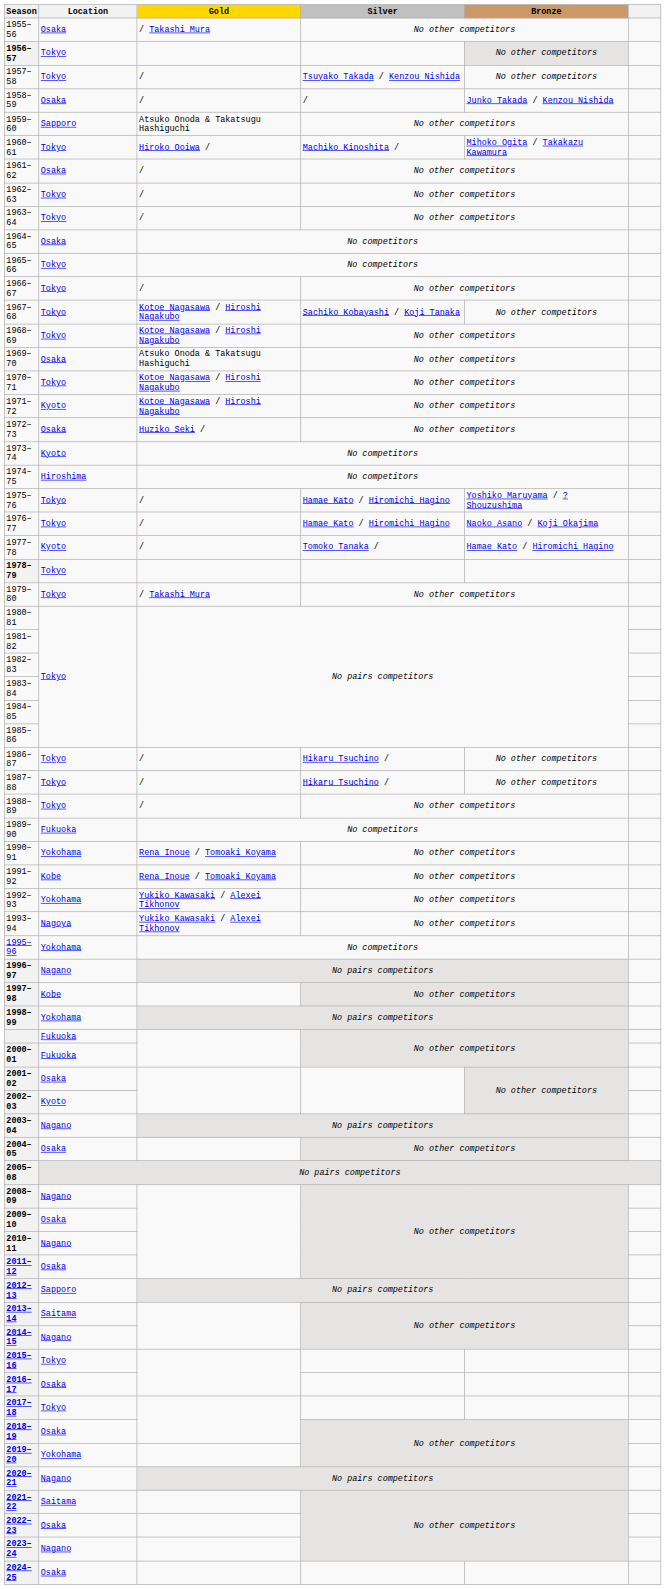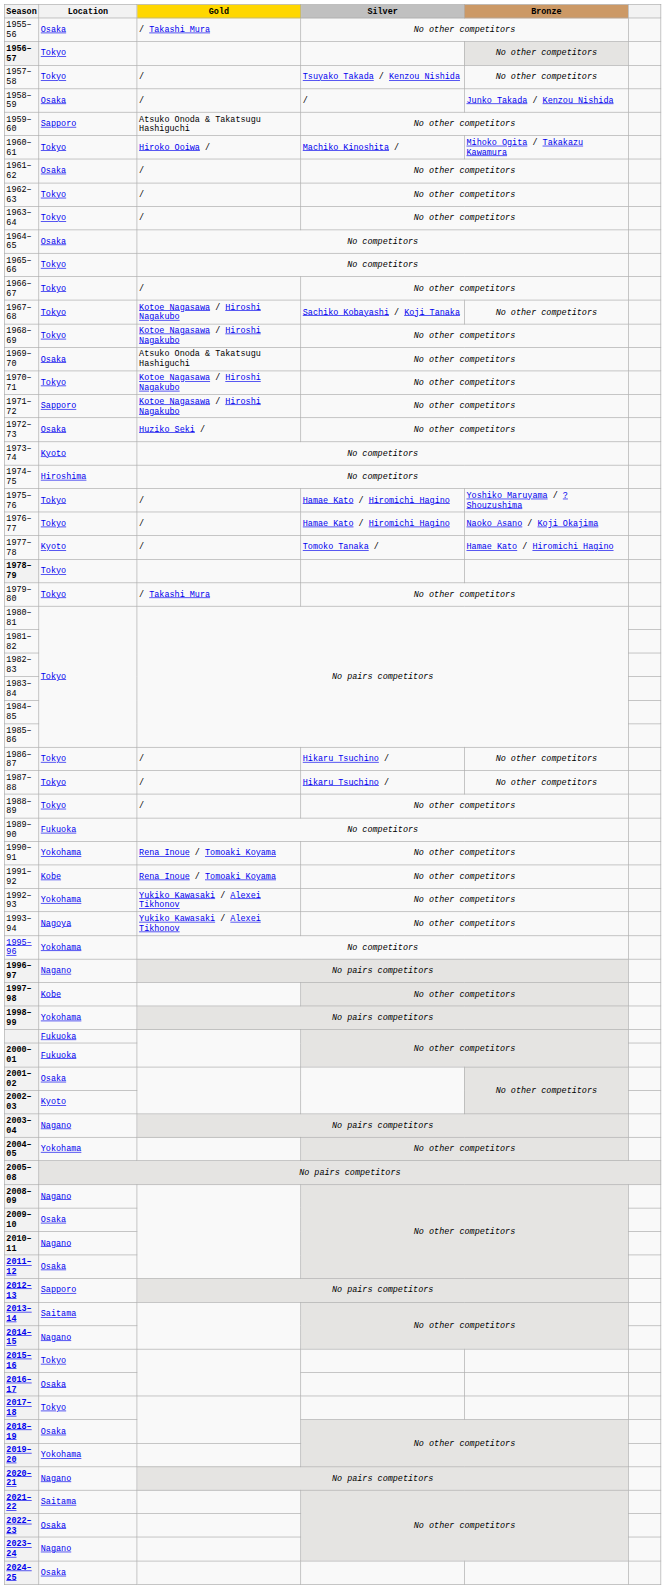 <table class="wikitable unsortable" style="text-align:left; width:80%">
 <tr>
 <th scope="col" style="text-align:center; width:5%">Season</th>
 <th scope="col" style="text-align:center; width:15%">Location</th>
 <th scope="col" style="text-align:center; width:25%; background:gold">Gold</th>
 <th scope="col" style="text-align:center; width:25%; background:silver">Silver</th>
 <th scope="col" style="text-align:center; width:25%; background:#c96">Bronze</th>
 <th scope="col" style="text-align:center; width:5%"></th>
 </tr>
 <tr>
 <td>1955–56</td>
 <td><a href='#'>Osaka</a></td>
 <td> / <a href='#'>Takashi Mura</a></td>
 <td colspan="2" align="center"><em>No other competitors</em></td>
 <td></td>
 </tr>
 <tr>
 <th scope="row" style="text-align:left">1956–57</th>
 <td><a href='#'>Tokyo</a></td>
 <td></td>
 <td></td>
 <td align="center" bgcolor="e5e4e2"><em>No other competitors</em></td>
 <td></td>
 </tr>
 <tr>
 <td>1957–58</td>
 <td><a href='#'>Tokyo</a></td>
 <td> / </td>
 <td><a href='#'>Tsuyako Takada</a> / <a href='#'>Kenzou Nishida</a></td>
 <td align="center"><em>No other competitors</em></td>
 <td></td>
 </tr>
 <tr>
 <td>1958–59</td>
 <td><a href='#'>Osaka</a></td>
 <td> / </td>
 <td> / </td>
 <td><a href='#'>Junko Takada</a> / <a href='#'>Kenzou Nishida</a></td>
 <td></td>
 </tr>
 <tr>
 <td>1959–60</td>
 <td><a href='#'>Sapporo</a></td>
 <td>Atsuko Onoda & Takatsugu Hashiguchi</td>
 <td colspan="2" align="center"><em>No other competitors</em></td>
 <td></td>
 </tr>
 <tr>
 <td>1960–61</td>
 <td><a href='#'>Tokyo</a></td>
 <td><a href='#'>Hiroko Ooiwa</a> / </td>
 <td><a href='#'>Machiko Kinoshita</a> / </td>
 <td><a href='#'>Mihoko Ogita</a> / <a href='#'>Takakazu Kawamura</a></td>
 <td></td>
 </tr>
 <tr>
 <td>1961–62</td>
 <td><a href='#'>Osaka</a></td>
 <td> / </td>
 <td colspan=2 align=center><em>No other competitors</em></td>
 <td></td>
 </tr>
 <tr>
 <td>1962–63</td>
 <td><a href='#'>Tokyo</a></td>
 <td> / </td>
 <td colspan=2 align=center><em>No other competitors</em></td>
 <td></td>
 </tr>
 <tr>
 <td>1963–64</td>
 <td><a href='#'>Tokyo</a></td>
 <td> / </td>
 <td colspan=2 align=center><em>No other competitors</em></td>
 <td></td>
 </tr>
 <tr>
 <td>1964–65</td>
 <td><a href='#'>Osaka</a></td>
 <td colspan=3 align=center><em>No competitors</em></td>
 <td></td>
 </tr>
 <tr>
 <td>1965–66</td>
 <td><a href='#'>Tokyo</a></td>
 <td colspan=3 align=center><em>No competitors</em></td>
 <td></td>
 </tr>
 <tr>
 <td>1966–67</td>
 <td><a href='#'>Tokyo</a></td>
 <td> / </td>
 <td colspan=2 align=center><em>No other competitors</em></td>
 <td></td>
 </tr>
 <tr>
 <td>1967–68</td>
 <td><a href='#'>Tokyo</a></td>
 <td><a href='#'>Kotoe Nagasawa</a> / <a href='#'>Hiroshi Nagakubo</a></td>
 <td><a href='#'>Sachiko Kobayashi</a> / <a href='#'>Koji Tanaka</a></td>
 <td align="center"><em>No other competitors</em></td>
 <td></td>
 </tr>
 <tr>
 <td>1968–69</td>
 <td><a href='#'>Tokyo</a></td>
 <td><a href='#'>Kotoe Nagasawa</a> / <a href='#'>Hiroshi Nagakubo</a></td>
 <td colspan=2 align=center><em>No other competitors</em></td>
 <td></td>
 </tr>
 <tr>
 <td>1969–70</td>
 <td><a href='#'>Osaka</a></td>
 <td>Atsuko Onoda & Takatsugu Hashiguchi</td>
 <td colspan=2 align=center><em>No other competitors</em></td>
 <td></td>
 </tr>
 <tr>
 <td>1970–71</td>
 <td><a href='#'>Tokyo</a></td>
 <td><a href='#'>Kotoe Nagasawa</a> / <a href='#'>Hiroshi Nagakubo</a></td>
 <td colspan=2 align=center><em>No other competitors</em></td>
 <td></td>
 </tr>
 <tr>
 <td>1971–72</td>
-<td><a href='#'>Kyoto</a></td>
+<td><a href='#'>Sapporo</a></td>
 <td><a href='#'>Kotoe Nagasawa</a> / <a href='#'>Hiroshi Nagakubo</a></td>
 <td colspan=2 align=center><em>No other competitors</em></td>
 <td></td>
 </tr>
 <tr>
 <td>1972–73</td>
 <td><a href='#'>Osaka</a></td>
 <td><a href='#'>Huziko Seki</a> / </td>
 <td colspan="2" align="center"><em>No other competitors</em></td>
 <td></td>
 </tr>
 <tr>
 <td>1973–74</td>
 <td><a href='#'>Kyoto</a></td>
 <td colspan=3 align=center><em>No competitors</em></td>
 <td></td>
 </tr>
 <tr>
 <td>1974–75</td>
 <td><a href='#'>Hiroshima</a></td>
 <td colspan=3 align=center><em>No competitors</em></td>
 <td></td>
 </tr>
 <tr>
 <td>1975–76</td>
 <td><a href='#'>Tokyo</a></td>
 <td> / </td>
 <td><a href='#'>Hamae Kato</a> / <a href='#'>Hiromichi Hagino</a></td>
 <td><a href='#'>Yoshiko Maruyama</a> / <a href='#'>? Shouzushima</a></td>
 <td></td>
 </tr>
 <tr>
 <td>1976–77</td>
 <td><a href='#'>Tokyo</a></td>
 <td> / </td>
 <td><a href='#'>Hamae Kato</a> / <a href='#'>Hiromichi Hagino</a></td>
 <td><a href='#'>Naoko Asano</a> / <a href='#'>Koji Okajima</a></td>
 <td></td>
 </tr>
 <tr>
 <td>1977–78</td>
 <td><a href='#'>Kyoto</a></td>
 <td> / </td>
 <td><a href='#'>Tomoko Tanaka</a> / </td>
 <td><a href='#'>Hamae Kato</a> / <a href='#'>Hiromichi Hagino</a></td>
 <td></td>
 </tr>
 <tr>
 <th scope="row" style="text-align:left">1978–79</th>
 <td><a href='#'>Tokyo</a></td>
 <td></td>
 <td></td>
 <td></td>
 <td></td>
 </tr>
 <tr>
 <td>1979–80</td>
 <td><a href='#'>Tokyo</a></td>
 <td> / <a href='#'>Takashi Mura</a></td>
 <td colspan=2 align=center><em>No other competitors</em></td>
 <td></td>
 </tr>
 <tr>
 <td>1980–81</td>
 <td rowspan="6"><a href='#'>Tokyo</a></td>
 <td colspan="3" rowspan="6" align="center"><em>No pairs competitors</em></td>
 <td></td>
 </tr>
 <tr>
 <td>1981–82</td>
 <td></td>
 </tr>
 <tr>
 <td>1982–83</td>
 <td></td>
 </tr>
 <tr>
 <td>1983–84</td>
 <td></td>
 </tr>
 <tr>
 <td>1984–85</td>
 <td></td>
 </tr>
 <tr>
 <td>1985–86</td>
 <td></td>
 </tr>
 <tr>
 <td>1986–87</td>
 <td><a href='#'>Tokyo</a></td>
 <td> / </td>
 <td><a href='#'>Hikaru Tsuchino</a> / </td>
 <td align="center"><em>No other competitors</em></td>
 <td></td>
 </tr>
 <tr>
 <td>1987–88</td>
 <td><a href='#'>Tokyo</a></td>
 <td> / </td>
 <td><a href='#'>Hikaru Tsuchino</a> / </td>
 <td align="center"><em>No other competitors</em></td>
 <td></td>
 </tr>
 <tr>
 <td>1988–89</td>
 <td><a href='#'>Tokyo</a></td>
 <td> / </td>
 <td colspan=2 align=center><em>No other competitors</em></td>
 <td></td>
 </tr>
 <tr>
 <td>1989–90</td>
 <td><a href='#'>Fukuoka</a></td>
 <td colspan=3 align=center><em>No competitors</em></td>
 <td></td>
 </tr>
 <tr>
 <td>1990–91</td>
 <td><a href='#'>Yokohama</a></td>
 <td><a href='#'>Rena Inoue</a> / <a href='#'>Tomoaki Koyama</a></td>
 <td colspan=2 align=center><em>No other competitors</em></td>
 <td></td>
 </tr>
 <tr>
 <td>1991–92</td>
 <td><a href='#'>Kobe</a></td>
 <td><a href='#'>Rena Inoue</a> / <a href='#'>Tomoaki Koyama</a></td>
 <td colspan=2 align=center><em>No other competitors</em></td>
 <td></td>
 </tr>
 <tr>
 <td>1992–93</td>
 <td><a href='#'>Yokohama</a></td>
 <td><a href='#'>Yukiko Kawasaki</a> / <a href='#'>Alexei Tikhonov</a></td>
 <td colspan=2 align=center><em>No other competitors</em></td>
 <td></td>
 </tr>
 <tr>
 <td>1993–94</td>
 <td><a href='#'>Nagoya</a></td>
 <td><a href='#'>Yukiko Kawasaki</a> / <a href='#'>Alexei Tikhonov</a></td>
 <td colspan=2 align=center><em>No other competitors</em></td>
 <td></td>
 </tr>
 <tr>
 <td><a href='#'>1995–96</a></td>
 <td><a href='#'>Yokohama</a></td>
 <td colspan=3 align=center><em>No competitors</em></td>
 <td></td>
 </tr>
 <tr>
 <th scope="row" style="text-align:left">1996–97</th>
 <td><a href='#'>Nagano</a></td>
 <td colspan="3" bgcolor="e5e4e2" align="center"><em>No pairs competitors</em></td>
 <td></td>
 </tr>
 <tr>
 <th scope="row" style="text-align:left">1997–98</th>
 <td><a href='#'>Kobe</a></td>
 <td></td>
 <td colspan=2 bgcolor="e5e4e2" align="center"><em>No other competitors</em></td>
 <td></td>
 </tr>
 <tr>
 <th scope="row" style="text-align:left">1998–99</th>
 <td><a href='#'>Yokohama</a></td>
 <td colspan=3 bgcolor="e5e4e2" align="center"><em>No pairs competitors</em></td>
 <td></td>
 </tr>
 <tr>
 <th scope="row" style="text-align:left"></th>
 <td><a href='#'>Fukuoka</a></td>
 <td rowspan="2"></td>
 <td colspan="2" rowspan="2" bgcolor="e5e4e2" align="center"><em>No other competitors</em></td>
 <td></td>
 </tr>
 <tr>
 <th scope="row" style="text-align:left">2000–01</th>
 <td><a href='#'>Fukuoka</a></td>
 <td></td>
 </tr>
 <tr>
 <th scope="row" style="text-align:left">2001–02</th>
 <td><a href='#'>Osaka</a></td>
 <td rowspan="2"></td>
 <td rowspan="2"></td>
 <td rowspan="2" bgcolor="e5e4e2" align="center"><em>No other competitors</em></td>
 <td></td>
 </tr>
 <tr>
 <th scope="row" style="text-align:left">2002–03</th>
 <td><a href='#'>Kyoto</a></td>
 <td></td>
 </tr>
 <tr>
 <th scope="row" style="text-align:left">2003–04</th>
 <td><a href='#'>Nagano</a></td>
 <td colspan=3 bgcolor="e5e4e2" align="center"><em>No pairs competitors</em></td>
 <td></td>
 </tr>
 <tr>
 <th scope="row" style="text-align:left">2004–05</th>
-<td><a href='#'>Osaka</a></td>
+<td><a href='#'>Yokohama</a></td>
 <td></td>
 <td colspan="2" bgcolor="e5e4e2" align="center"><em>No other competitors</em></td>
 <td></td>
 </tr>
 <tr>
 <th scope="row" style="text-align:left">2005–08</th>
 <td colspan="5" bgcolor="e5e4e2" align="center"><em>No pairs competitors</em></td>
 </tr>
 <tr>
 <th scope="row" style="text-align:left">2008–09</th>
 <td><a href='#'>Nagano</a></td>
 <td rowspan="4"></td>
 <td colspan="2" rowspan="4" align="center" bgcolor="e5e4e2"><em>No other competitors</em></td>
 <td></td>
 </tr>
 <tr>
 <th scope="row" style="text-align:left">2009–10</th>
 <td><a href='#'>Osaka</a></td>
 <td></td>
 </tr>
 <tr>
 <th scope="row" style="text-align:left">2010–11</th>
 <td><a href='#'>Nagano</a></td>
 <td></td>
 </tr>
 <tr>
 <th scope="row" style="text-align:left"><a href='#'>2011–12</a></th>
 <td><a href='#'>Osaka</a></td>
 <td></td>
 </tr>
 <tr>
 <th scope="row" style="text-align:left"><a href='#'>2012–13</a></th>
 <td><a href='#'>Sapporo</a></td>
 <td colspan=3 bgcolor="e5e4e2" align="center"><em>No pairs competitors</em></td>
 <td></td>
 </tr>
 <tr>
 <th scope="row" style="text-align:left"><a href='#'>2013–14</a></th>
 <td><a href='#'>Saitama</a></td>
 <td rowspan="2"></td>
 <td colspan="2" rowspan="2" bgcolor="e5e4e2" align="center"><em>No other competitors</em></td>
 <td></td>
 </tr>
 <tr>
 <th scope="row" style="text-align:left"><a href='#'>2014–15</a></th>
 <td><a href='#'>Nagano</a></td>
 <td></td>
 </tr>
 <tr>
 <th scope="row" style="text-align:left"><a href='#'>2015–16</a></th>
 <td><a href='#'>Tokyo</a></td>
 <td rowspan="2"></td>
 <td></td>
 <td></td>
 <td></td>
 </tr>
 <tr>
 <th scope="row" style="text-align:left"><a href='#'>2016–17</a></th>
 <td><a href='#'>Osaka</a></td>
 <td></td>
 <td></td>
 <td></td>
 </tr>
 <tr>
 <th scope="row" style="text-align:left"><a href='#'>2017–18</a></th>
 <td><a href='#'>Tokyo</a></td>
 <td rowspan="2"></td>
 <td></td>
 <td></td>
 <td></td>
 </tr>
 <tr>
 <th scope="row" style="text-align:left"><a href='#'>2018–19</a></th>
 <td><a href='#'>Osaka</a></td>
 <td colspan="2" rowspan="2" align="center" bgcolor="e5e4e2"><em>No other competitors</em></td>
 <td></td>
 </tr>
 <tr>
 <th scope="row" style="text-align:left"><a href='#'>2019–20</a></th>
 <td><a href='#'>Yokohama</a></td>
 <td></td>
 <td></td>
 </tr>
 <tr>
 <th scope="row" style="text-align:left"><a href='#'>2020–21</a></th>
 <td><a href='#'>Nagano</a></td>
 <td colspan="3" bgcolor="e5e4e2" align="center"><em>No pairs competitors</em></td>
 <td></td>
 </tr>
 <tr>
 <th scope="row" style="text-align:left"><a href='#'>2021–22</a></th>
 <td><a href='#'>Saitama</a></td>
 <td></td>
 <td colspan="2" rowspan="3" bgcolor="e5e4e2" align="center"><em>No other competitors</em></td>
 <td></td>
 </tr>
 <tr>
 <th scope="row" style="text-align:left"><a href='#'>2022–23</a></th>
 <td><a href='#'>Osaka</a></td>
 <td></td>
 <td></td>
 </tr>
 <tr>
 <th scope="row" style="text-align:left"><a href='#'>2023–24</a></th>
 <td><a href='#'>Nagano</a></td>
 <td></td>
 <td></td>
 </tr>
 <tr>
 <th scope="row" style="text-align:left"><a href='#'>2024–25</a></th>
 <td><a href='#'>Osaka</a></td>
 <td></td>
 <td></td>
 <td></td>
 <td></td>
 </tr>
 </table>
